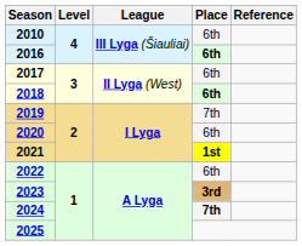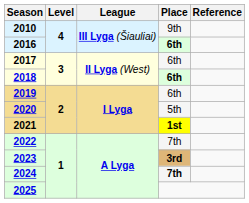 <table class="wikitable" style="font-size:90%;">
 <tr>
 <th>Season</th>
 <th>Level</th>
 <th>League</th>
 <th>Place</th>
 <th>Reference</th>
 </tr>
 <tr>
 <td bgcolor="#DBF3FF" style="text-align:center;"><strong>2010</strong></td>
 <td rowspan="2" bgcolor="#dbf3ff" style="text-align:center;"><strong>4</strong></td>
 <td rowspan="2" bgcolor="#dbf3ff" style="text-align:center;"><strong><a href='#'>III Lyga</a></strong> <em>(Šiauliai)</em></td>
-<td bgcolor="#F5F5F5" style="text-align:center;">6th</td>
+<td bgcolor="#f5f5f5" style="text-align:center;">9th</td>
 <td></td>
 </tr>
 <tr>
 <td bgcolor="#DBF3FF" style="text-align:center;"><strong>2016</strong></td>
 <td bgcolor="#DDFFDD" style="text-align:center;"><strong>6th</strong></td>
 <td></td>
 </tr>
 <tr>
 <td bgcolor="#FFFFDD" style="text-align:center;"><strong>2017</strong></td>
 <td rowspan="2" bgcolor="#FFFFDD" style="text-align:center;"><strong>3</strong></td>
 <td rowspan="2" bgcolor="#FFFFDD" style="text-align:center;"><strong><a href='#'>II Lyga</a></strong> <em>(West)</em></td>
 <td bgcolor="#F5F5F5" style="text-align:center;">6th</td>
 <td></td>
 </tr>
 <tr>
 <td bgcolor="#FFFFDD" style="text-align:center;"><strong><a href='#'>2018</a></strong></td>
 <td bgcolor="#DDFFDD" style="text-align:center;"><strong>6th</strong></td>
 <td></td>
 </tr>
 <tr>
 <td bgcolor="#F4DC93" style="text-align:center;"><strong><a href='#'>2019</a></strong></td>
 <td rowspan="3" bgcolor="#F4DC93" style="text-align:center;"><strong>2</strong></td>
 <td rowspan="3" bgcolor="#F4DC93" style="text-align:center;"><strong><a href='#'>I Lyga</a></strong></td>
-<td bgcolor="#F5F5F5" style="text-align:center;">7th</td>
+<td bgcolor="#F5F5F5" style="text-align:center;">6th</td>
 <td></td>
 </tr>
 <tr>
 <td bgcolor="#F4DC93" style="text-align:center;"><strong><a href='#'>2020</a></strong></td>
-<td bgcolor="#F5F5F5" style="text-align:center;">6th</td>
+<td bgcolor="#F5F5F5" style="text-align:center;">5th</td>
 <td></td>
 </tr>
 <tr>
 <td bgcolor="#F4DC93" style="text-align:center;"><strong>2021</strong></td>
 <td bgcolor="#FFFF00" style="text-align:center;"><strong>1st</strong></td>
 <td></td>
 </tr>
 <tr>
 <td bgcolor="#DDFFDD" style="text-align:center;"><strong><a href='#'>2022</a></strong></td>
 <td rowspan="4" bgcolor="#DDFFDD" style="text-align:center;"><strong>1</strong></td>
 <td rowspan="4" bgcolor="#DDFFDD" style="text-align:center;"><strong><a href='#'>A Lyga</a></strong></td>
-<td bgcolor="#F5F5F5" style="text-align:center;">6th</td>
+<td bgcolor="#F5F5F5" style="text-align:center;">7th</td>
 <td></td>
 </tr>
 <tr>
 <td bgcolor="#DDFFDD" style="text-align:center;"><strong><a href='#'>2023</a></strong></td>
 <td bgcolor="#DEB678" style="text-align:center;"><strong>3rd</strong></td>
 <td></td>
 </tr>
 <tr>
 <td bgcolor="#DDFFDD" style="text-align:center;"><strong><a href='#'>2024</a></strong></td>
 <td bgcolor="#F5F5F5" style="text-align:center;"><strong>7th</strong></td>
 <td></td>
 </tr>
 <tr>
 <td bgcolor="#DDFFDD" style="text-align:center;"><strong><a href='#'>2025</a></strong></td>
 </tr>
 </table>
